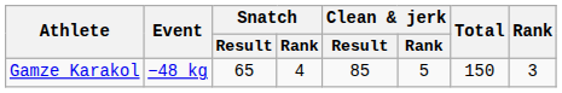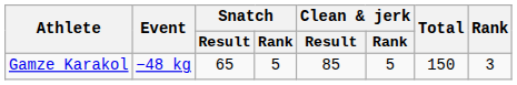 <table class="wikitable" style="font-size:90%">
 <tr>
 <th rowspan="2">Athlete</th>
 <th rowspan="2">Event</th>
 <th colspan="2">Snatch</th>
 <th colspan="2">Clean & jerk</th>
 <th rowspan="2">Total</th>
 <th rowspan="2">Rank</th>
 </tr>
 <tr style="font-size:95%">
 <th>Result</th>
 <th>Rank</th>
 <th>Result</th>
 <th>Rank</th>
 </tr>
 <tr align=center>
 <td align=left><a href='#'>Gamze Karakol</a></td>
 <td align=left><a href='#'>−48 kg</a></td>
 <td>65</td>
-<td>4</td>
+<td>5</td>
 <td>85</td>
 <td>5</td>
 <td>150</td>
 <td>3</td>
 </tr>
 </table>
